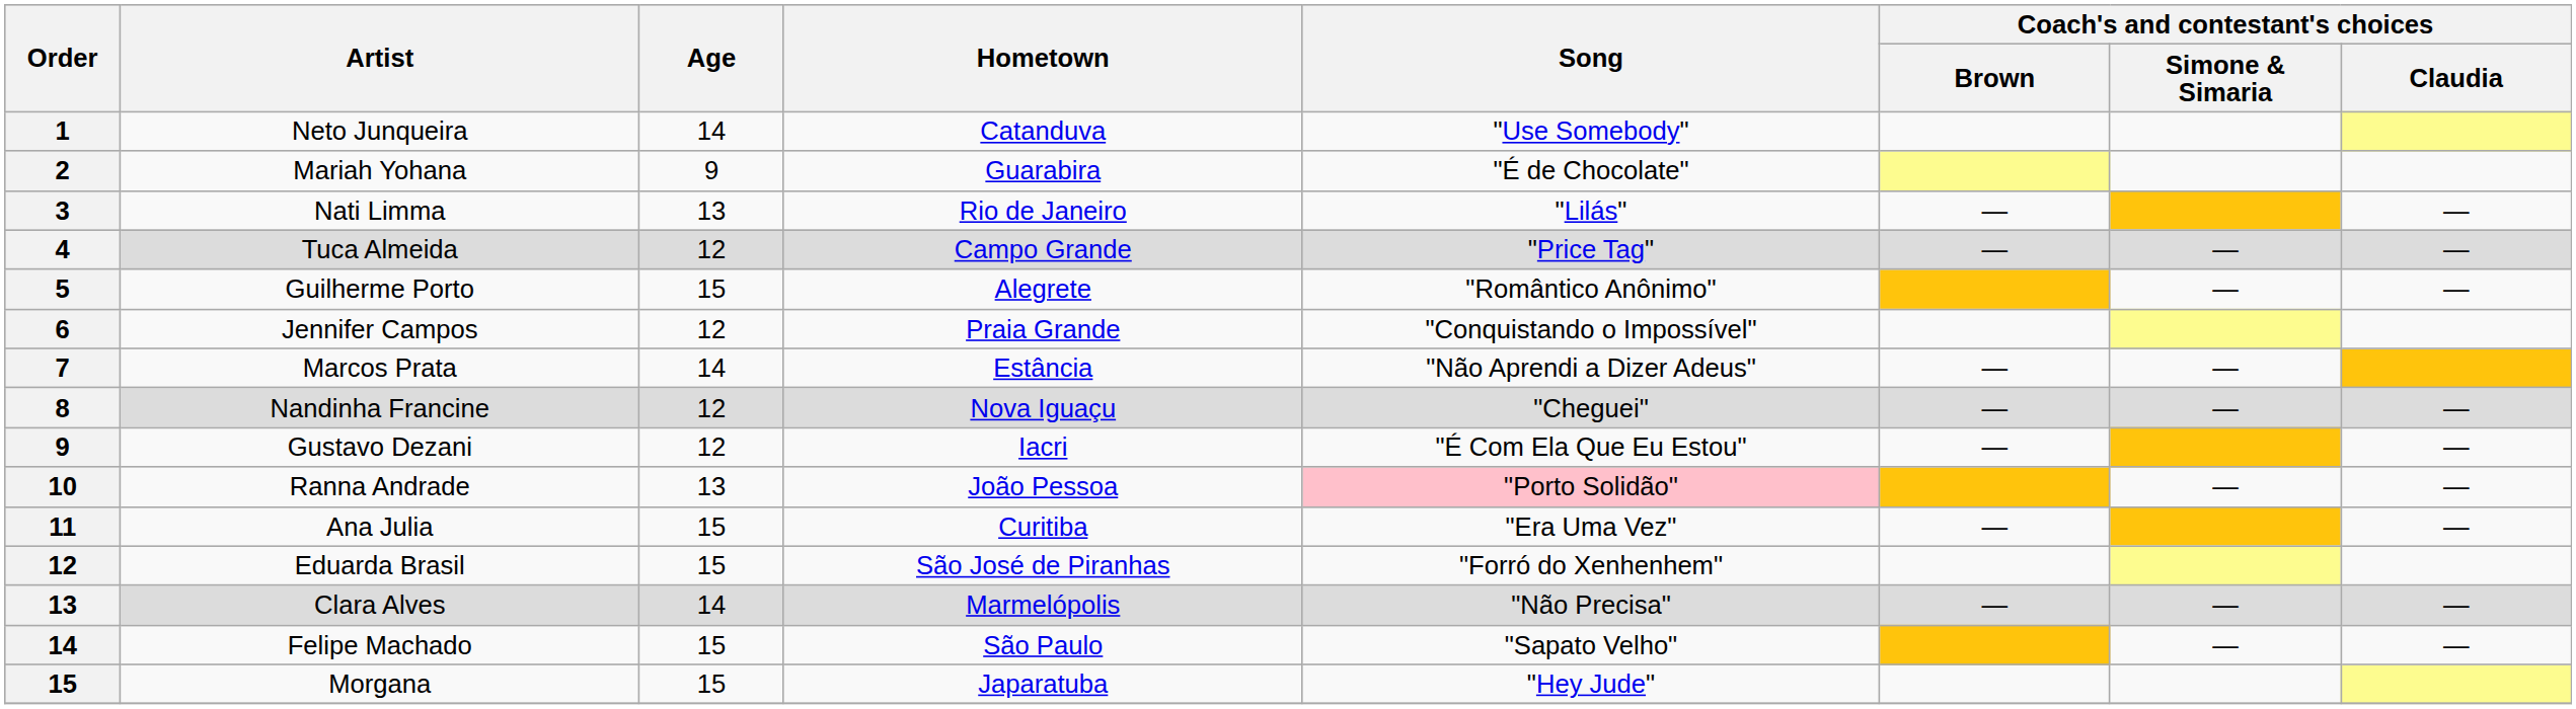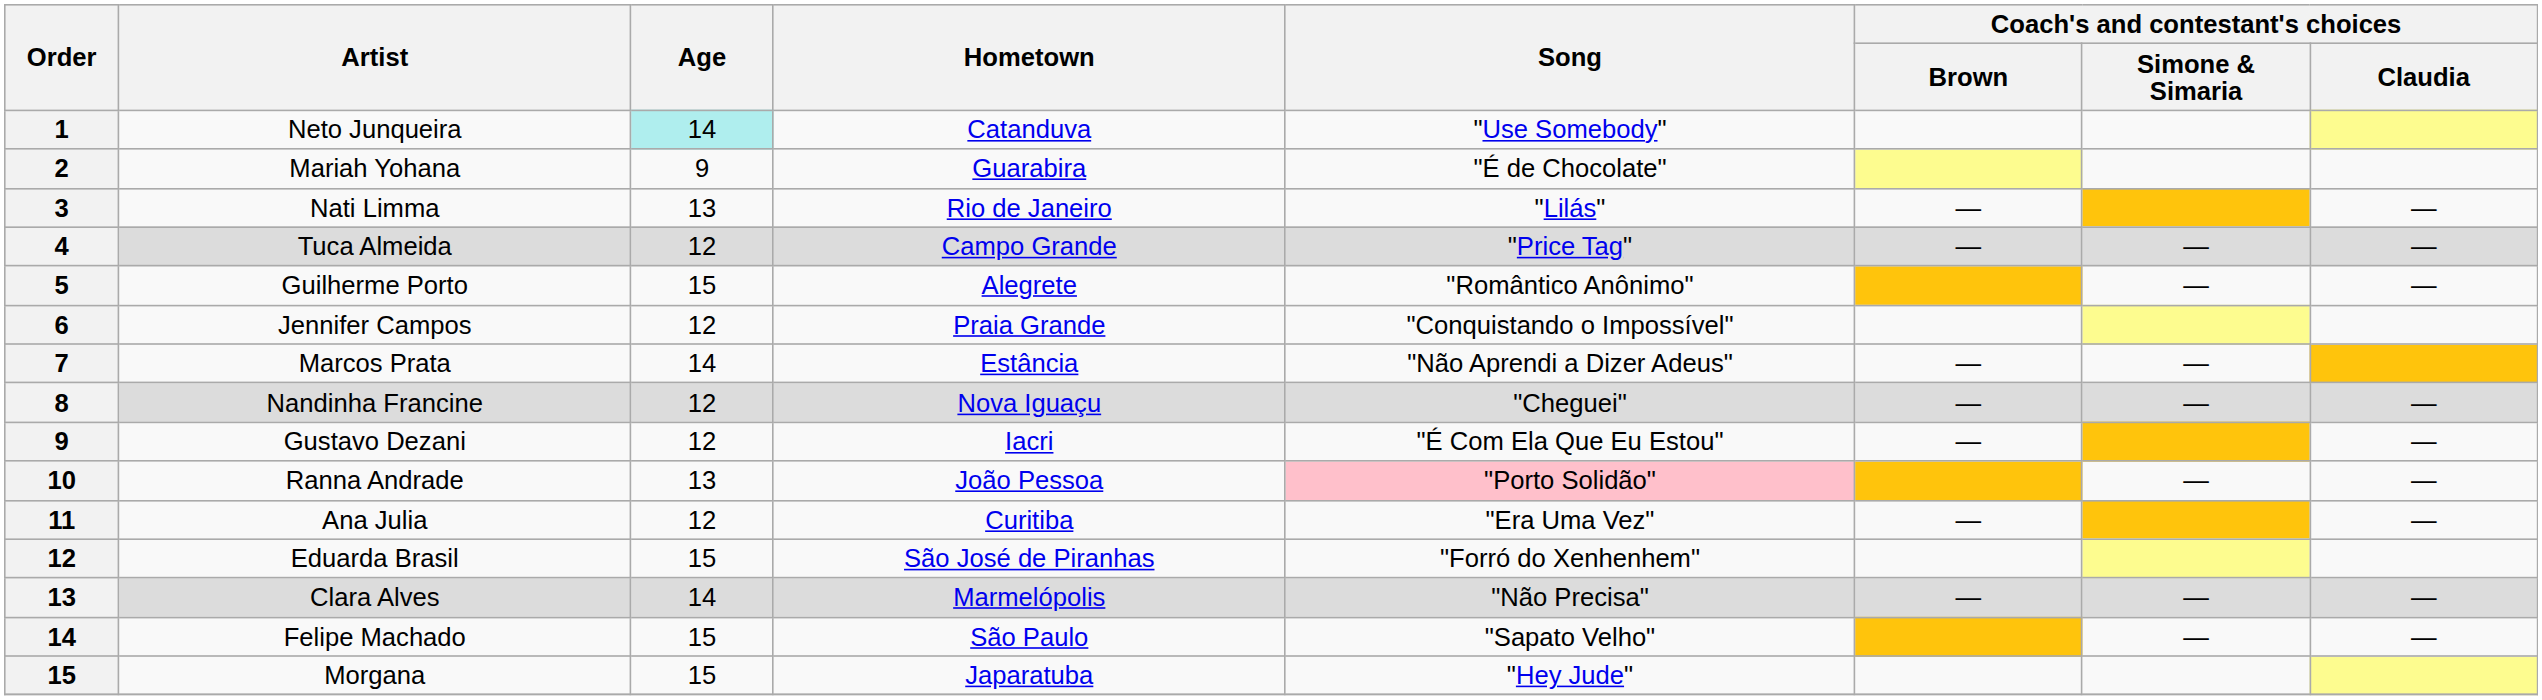 <table class="wikitable" style="text-align:center; line-height:17px; width:100%;">
 <tr>
 <th scope="col" rowspan=2 width="04%">Order</th>
 <th scope="col" rowspan=2 width="18%">Artist</th>
 <th scope="col" rowspan=2 width="05%">Age</th>
 <th scope="col" rowspan=2 width="18%">Hometown</th>
 <th scope="col" rowspan=2 width="20%">Song</th>
 <th scope="col" colspan=3 width="24%">Coach's and contestant's choices</th>
 </tr>
 <tr>
 <th width="08%">Brown</th>
 <th width="08%">Simone & Simaria</th>
 <th width="08%">Claudia</th>
 </tr>
 <tr>
 <th>1</th>
 <td>Neto Junqueira</td>
-<td>14</td>
+<td style="background: paleturquoise;">14</td>
 <td><a href='#'>Catanduva</a></td>
 <td>"<a href='#'>Use Somebody</a>"</td>
 <td><strong></strong></td>
 <td><strong></strong></td>
 <td bgcolor=FDFC8F><strong></strong></td>
 </tr>
 <tr>
 <th>2</th>
 <td>Mariah Yohana</td>
 <td>9</td>
 <td><a href='#'>Guarabira</a></td>
 <td>"É de Chocolate"</td>
 <td bgcolor=FDFC8F><strong></strong></td>
 <td><strong></strong></td>
 <td><strong></strong></td>
 </tr>
 <tr>
 <th>3</th>
 <td>Nati Limma</td>
 <td>13</td>
 <td><a href='#'>Rio de Janeiro</a></td>
 <td>"<a href='#'>Lilás</a>"</td>
 <td>—</td>
 <td bgcolor=FFC40C><strong></strong></td>
 <td>—</td>
 </tr>
 <tr bgcolor=DCDCDC>
 <th>4</th>
 <td>Tuca Almeida</td>
 <td>12</td>
 <td><a href='#'>Campo Grande</a></td>
 <td>"<a href='#'>Price Tag</a>"</td>
 <td>—</td>
 <td>—</td>
 <td>—</td>
 </tr>
 <tr>
 <th>5</th>
 <td>Guilherme Porto</td>
 <td>15</td>
 <td><a href='#'>Alegrete</a></td>
 <td>"Romântico Anônimo"</td>
 <td bgcolor=FFC40C><strong></strong></td>
 <td>—</td>
 <td>—</td>
 </tr>
 <tr>
 <th>6</th>
 <td>Jennifer Campos</td>
 <td>12</td>
 <td><a href='#'>Praia Grande</a></td>
 <td>"Conquistando o Impossível"</td>
 <td><strong></strong></td>
 <td bgcolor=FDFC8F><strong></strong></td>
 <td><strong></strong></td>
 </tr>
 <tr>
 <th>7</th>
 <td>Marcos Prata</td>
 <td>14</td>
 <td><a href='#'>Estância</a></td>
 <td>"Não Aprendi a Dizer Adeus"</td>
 <td>—</td>
 <td>—</td>
 <td bgcolor=FFC40C><strong></strong></td>
 </tr>
 <tr bgcolor=DCDCDC>
 <th>8</th>
 <td>Nandinha Francine</td>
 <td>12</td>
 <td><a href='#'>Nova Iguaçu</a></td>
 <td>"Cheguei"</td>
 <td>—</td>
 <td>—</td>
 <td>—</td>
 </tr>
 <tr>
 <th>9</th>
 <td>Gustavo Dezani</td>
 <td>12</td>
 <td><a href='#'>Iacri</a></td>
 <td>"É Com Ela Que Eu Estou"</td>
 <td>—</td>
 <td bgcolor=FFC40C><strong></strong></td>
 <td>—</td>
 </tr>
 <tr>
 <th>10</th>
 <td>Ranna Andrade</td>
 <td>13</td>
 <td><a href='#'>João Pessoa</a></td>
 <td style="background: pink;">"Porto Solidão"</td>
 <td bgcolor=FFC40C><strong></strong></td>
 <td>—</td>
 <td>—</td>
 </tr>
 <tr>
 <th>11</th>
 <td>Ana Julia</td>
-<td>15</td>
+<td>12</td>
 <td><a href='#'>Curitiba</a></td>
 <td>"Era Uma Vez"</td>
 <td>—</td>
 <td bgcolor=FFC40C><strong></strong></td>
 <td>—</td>
 </tr>
 <tr>
 <th>12</th>
 <td>Eduarda Brasil</td>
 <td>15</td>
 <td><a href='#'>São José de Piranhas</a></td>
 <td>"Forró do Xenhenhem"</td>
 <td><strong></strong></td>
 <td bgcolor=FDFC8F><strong></strong></td>
 <td><strong></strong></td>
 </tr>
 <tr bgcolor=DCDCDC>
 <th>13</th>
 <td>Clara Alves</td>
 <td>14</td>
 <td><a href='#'>Marmelópolis</a></td>
 <td>"Não Precisa"</td>
 <td>—</td>
 <td>—</td>
 <td>—</td>
 </tr>
 <tr>
 <th>14</th>
 <td>Felipe Machado</td>
 <td>15</td>
 <td><a href='#'>São Paulo</a></td>
 <td>"Sapato Velho"</td>
 <td bgcolor=FFC40C><strong></strong></td>
 <td>—</td>
 <td>—</td>
 </tr>
 <tr>
 <th>15</th>
 <td>Morgana</td>
 <td>15</td>
 <td><a href='#'>Japaratuba</a></td>
 <td>"<a href='#'>Hey Jude</a>"</td>
 <td><strong></strong></td>
 <td><strong></strong></td>
 <td bgcolor=FDFC8F><strong></strong></td>
 </tr>
 <tr>
 </tr>
 </table>
